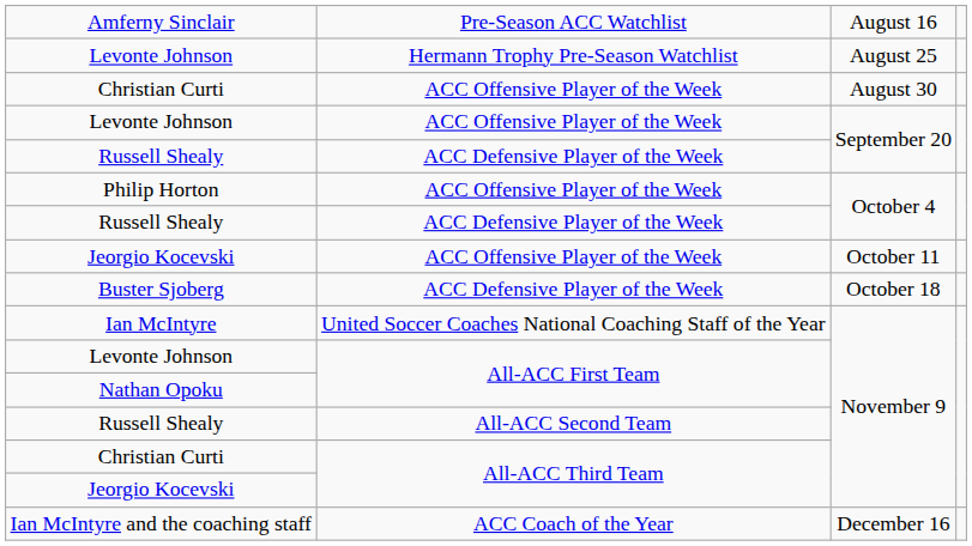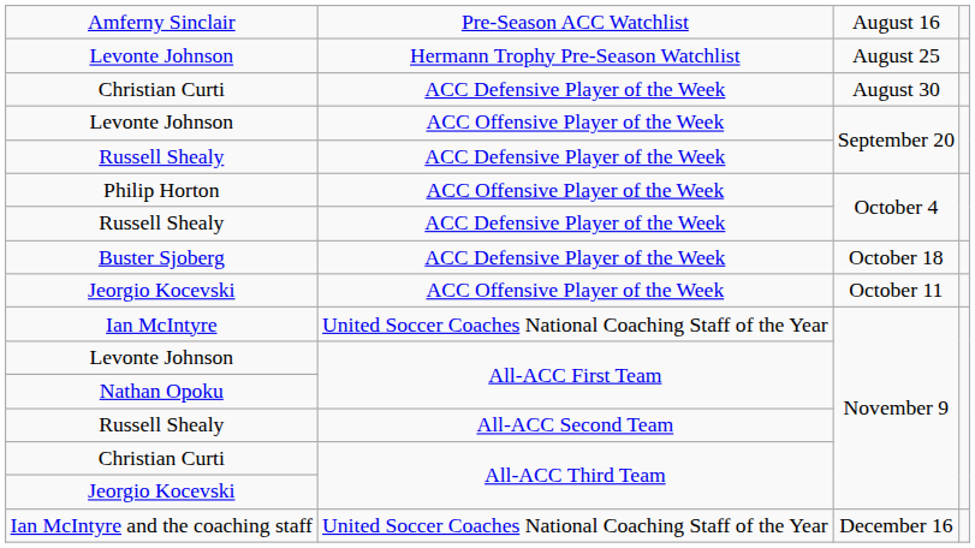 <table class="wikitable sortable" style="text-align: center">
 <tr>
 <td><a href='#'>Amferny Sinclair</a></td>
 <td><a href='#'>Pre-Season ACC Watchlist</a></td>
 <td>August 16</td>
 <td></td>
 </tr>
 <tr>
 <td><a href='#'>Levonte Johnson</a></td>
 <td><a href='#'>Hermann Trophy Pre-Season Watchlist</a></td>
 <td>August 25</td>
 <td></td>
 </tr>
 <tr>
 <td>Christian Curti</td>
-<td><a href='#'>ACC Offensive Player of the Week</a></td>
+<td><a href='#'>ACC Defensive Player of the Week</a></td>
 <td>August 30</td>
 <td></td>
 </tr>
 <tr>
 <td>Levonte Johnson</td>
 <td><a href='#'>ACC Offensive Player of the Week</a></td>
 <td rowspan=2>September 20</td>
 <td rowspan=2></td>
 </tr>
 <tr>
 <td><a href='#'>Russell Shealy</a></td>
 <td><a href='#'>ACC Defensive Player of the Week</a></td>
 </tr>
 <tr>
 <td>Philip Horton</td>
 <td><a href='#'>ACC Offensive Player of the Week</a></td>
 <td rowspan=2>October 4</td>
 <td rowspan=2></td>
 </tr>
 <tr>
 <td>Russell Shealy</td>
 <td><a href='#'>ACC Defensive Player of the Week</a></td>
 </tr>
 <tr>
+<td><a href='#'>Buster Sjoberg</a></td>
+<td><a href='#'>ACC Defensive Player of the Week</a></td>
+<td>October 18</td>
+<td></td>
+</tr>
+<tr>
 <td><a href='#'>Jeorgio Kocevski</a></td>
 <td><a href='#'>ACC Offensive Player of the Week</a></td>
 <td>October 11</td>
-<td></td>
-</tr>
-<tr>
-<td><a href='#'>Buster Sjoberg</a></td>
-<td><a href='#'>ACC Defensive Player of the Week</a></td>
-<td>October 18</td>
 <td></td>
 </tr>
 <tr>
 <td><a href='#'>Ian McIntyre</a></td>
 <td rowspan=1><a href='#'>United Soccer Coaches</a> National Coaching Staff of the Year</td>
 <td rowspan=6>November 9</td>
 <td rowspan=6></td>
 </tr>
 <tr>
 <td>Levonte Johnson</td>
 <td rowspan=2><a href='#'>All-ACC First Team</a></td>
 </tr>
 <tr>
 <td><a href='#'>Nathan Opoku</a></td>
 </tr>
 <tr>
 <td>Russell Shealy</td>
 <td><a href='#'>All-ACC Second Team</a></td>
 </tr>
 <tr>
 <td>Christian Curti</td>
 <td rowspan=2><a href='#'>All-ACC Third Team</a></td>
 </tr>
 <tr>
 <td><a href='#'>Jeorgio Kocevski</a></td>
 </tr>
 <tr>
 <td><a href='#'>Ian McIntyre</a> and the coaching staff</td>
-<td><a href='#'>ACC Coach of the Year</a></td>
+<td rowspan=1><a href='#'>United Soccer Coaches</a> National Coaching Staff of the Year</td>
 <td rowspan=1>December 16</td>
 <td rowspan=1></td>
 </tr>
 </table>
